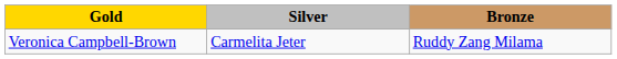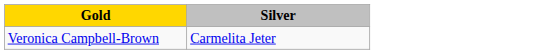 <table class="wikitable" style="text-align:left">
 <tr align="center">
 <td width=200 bgcolor=gold><strong>Gold</strong></td>
 <td width=200 bgcolor=silver><strong>Silver</strong></td>
-<td width=200 bgcolor=CC9966><strong>Bronze</strong></td>
 </tr>
 <tr>
 <td><a href='#'>Veronica Campbell-Brown</a><br><em></em></td>
 <td><a href='#'>Carmelita Jeter</a><br><em></em></td>
-<td><a href='#'>Ruddy Zang Milama</a><br><em></em></td>
 </tr>
 </table>
